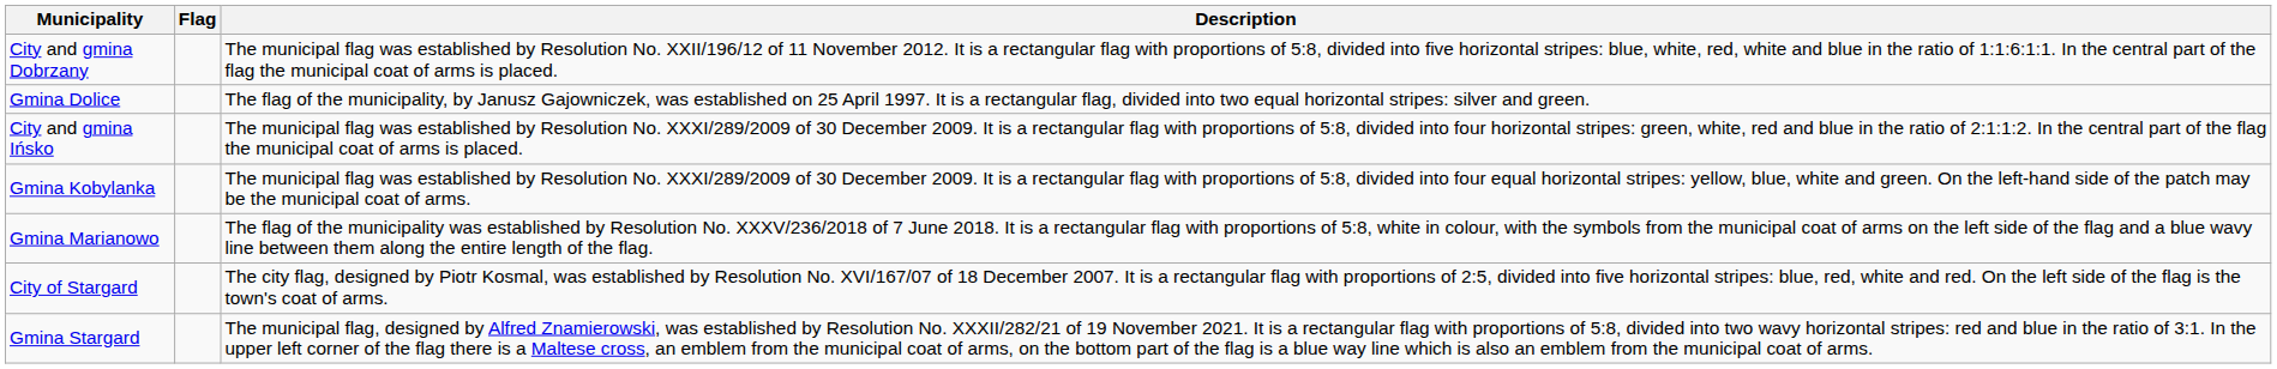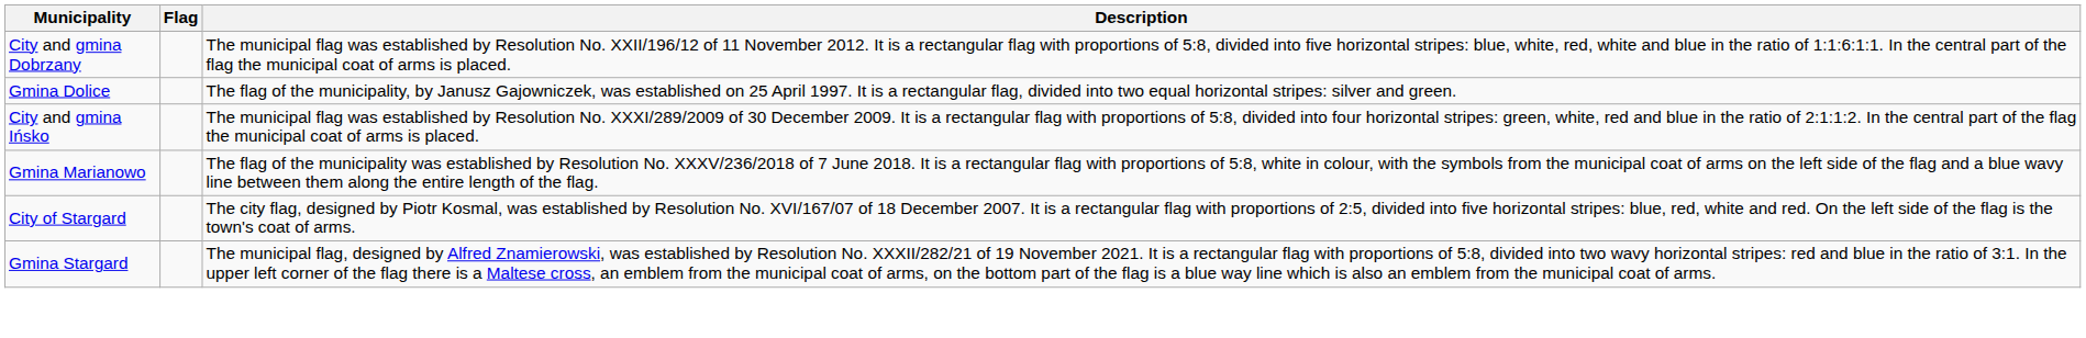 <table class="wikitable">
 <tr>
 <th>Municipality</th>
 <th>Flag</th>
 <th>Description</th>
 </tr>
 <tr>
 <td><a href='#'>City</a> and <a href='#'>gmina Dobrzany</a></td>
 <td></td>
 <td>The municipal flag was established by Resolution No. XXII/196/12 of 11 November 2012. It is a rectangular flag with proportions of 5:8, divided into five horizontal stripes: blue, white, red, white and blue in the ratio of 1:1:6:1:1. In the central part of the flag the municipal coat of arms is placed.</td>
 </tr>
 <tr>
 <td><a href='#'>Gmina Dolice</a></td>
 <td></td>
 <td>The flag of the municipality, by Janusz Gajowniczek, was established on 25 April 1997. It is a rectangular flag, divided into two equal horizontal stripes: silver and green.</td>
 </tr>
 <tr>
 <td><a href='#'>City</a> and <a href='#'>gmina Ińsko</a></td>
 <td></td>
 <td>The municipal flag was established by Resolution No. XXXI/289/2009 of 30 December 2009. It is a rectangular flag with proportions of 5:8, divided into four horizontal stripes: green, white, red and blue in the ratio of 2:1:1:2. In the central part of the flag the municipal coat of arms is placed.</td>
 </tr>
 <tr>
-<td><a href='#'>Gmina Kobylanka</a></td>
-<td></td>
-<td>The municipal flag was established by Resolution No. XXXI/289/2009 of 30 December 2009. It is a rectangular flag with proportions of 5:8, divided into four equal horizontal stripes: yellow, blue, white and green. On the left-hand side of the patch may be the municipal coat of arms.</td>
-</tr>
-<tr>
 <td><a href='#'>Gmina Marianowo</a></td>
 <td></td>
 <td>The flag of the municipality was established by Resolution No. XXXV/236/2018 of 7 June 2018. It is a rectangular flag with proportions of 5:8, white in colour, with the symbols from the municipal coat of arms on the left side of the flag and a blue wavy line between them along the entire length of the flag.</td>
 </tr>
 <tr>
 <td><a href='#'>City of Stargard</a></td>
 <td></td>
 <td>The city flag, designed by Piotr Kosmal, was established by Resolution No. XVI/167/07 of 18 December 2007. It is a rectangular flag with proportions of 2:5, divided into five horizontal stripes: blue, red, white and red. On the left side of the flag is the town's coat of arms.</td>
 </tr>
 <tr>
 <td><a href='#'>Gmina Stargard</a></td>
 <td></td>
 <td>The municipal flag, designed by <a href='#'>Alfred Znamierowski</a>, was established by Resolution No. XXXII/282/21 of 19 November 2021. It is a rectangular flag with proportions of 5:8, divided into two wavy horizontal stripes: red and blue in the ratio of 3:1. In the upper left corner of the flag there is a <a href='#'>Maltese cross</a>, an emblem from the municipal coat of arms, on the bottom part of the flag is a blue way line which is also an emblem from the municipal coat of arms.</td>
 </tr>
 </table>
